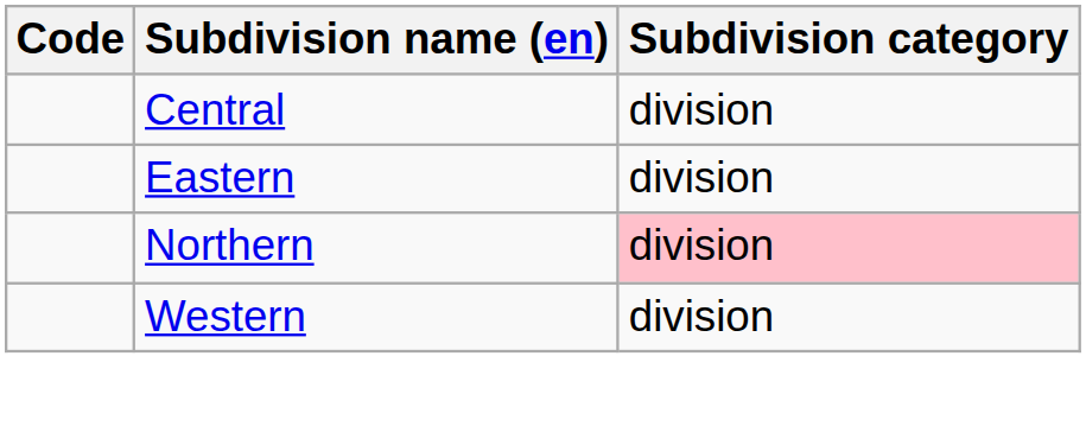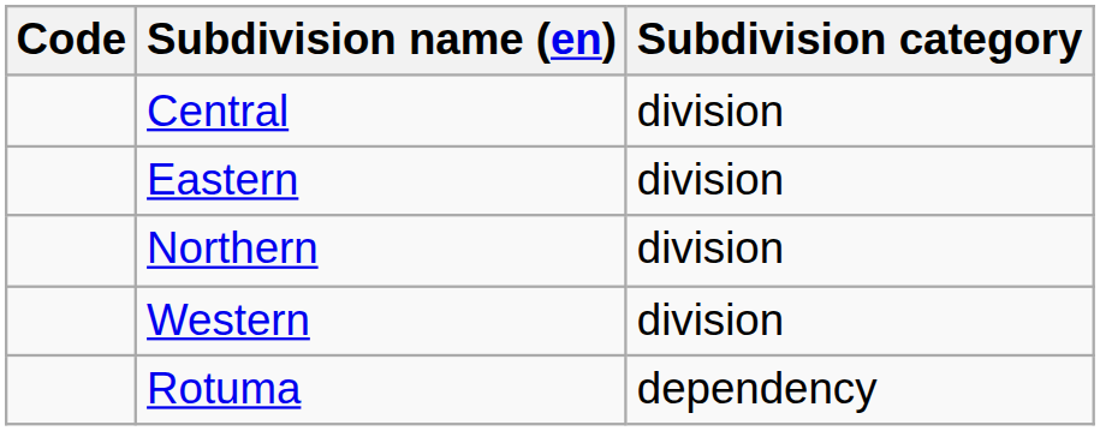 <table class="wikitable sortable">
 <tr>
 <th>Code</th>
 <th>Subdivision name (<a href='#'>en</a>)</th>
 <th>Subdivision category</th>
 </tr>
 <tr>
 <td></td>
 <td><a href='#'>Central</a></td>
 <td>division</td>
 </tr>
 <tr>
 <td></td>
 <td><a href='#'>Eastern</a></td>
 <td>division</td>
 </tr>
 <tr>
 <td></td>
 <td><a href='#'>Northern</a></td>
-<td style="background: pink;">division</td>
+<td>division</td>
 </tr>
 <tr>
 <td></td>
 <td><a href='#'>Western</a></td>
 <td>division</td>
 </tr>
+<tr>
+<td></td>
+<td><a href='#'>Rotuma</a></td>
+<td>dependency</td>
+</tr>
 </table>
